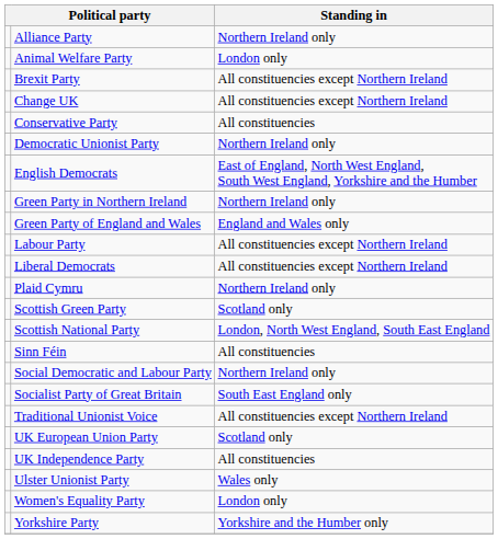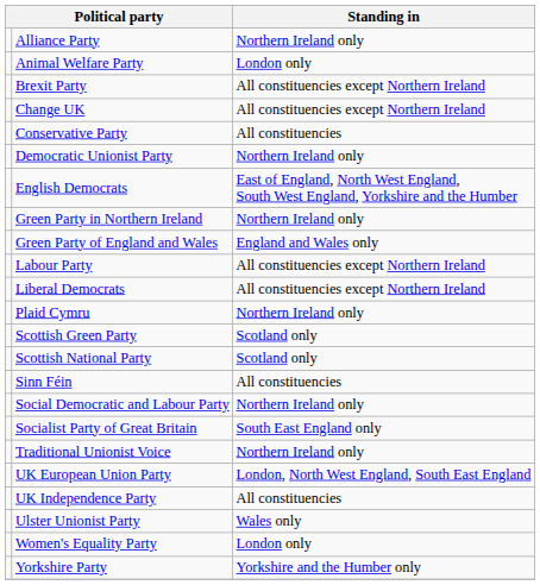 <table class="wikitable">
 <tr>
 <th Party colspan=2>Political party</th>
 <th>Standing in</th>
 </tr>
 <tr>
 <td></td>
 <td><a href='#'>Alliance Party</a></td>
 <td><a href='#'>Northern Ireland</a> only</td>
 </tr>
 <tr>
 <td></td>
 <td><a href='#'>Animal Welfare Party</a></td>
 <td><a href='#'>London</a> only</td>
 </tr>
 <tr>
 <td></td>
 <td><a href='#'>Brexit Party</a></td>
 <td>All constituencies except <a href='#'>Northern Ireland</a></td>
 </tr>
 <tr>
 <td></td>
 <td><a href='#'>Change UK</a></td>
 <td>All constituencies except <a href='#'>Northern Ireland</a></td>
 </tr>
 <tr>
 <td></td>
 <td><a href='#'>Conservative Party</a></td>
 <td>All constituencies</td>
 </tr>
 <tr>
 <td></td>
 <td><a href='#'>Democratic Unionist Party</a></td>
 <td><a href='#'>Northern Ireland</a> only</td>
 </tr>
 <tr>
 <td></td>
 <td><a href='#'>English Democrats</a></td>
 <td><a href='#'>East of England</a>, <a href='#'>North West England</a>,<br><a href='#'>South West England</a>, <a href='#'>Yorkshire and the Humber</a></td>
 </tr>
 <tr>
 <td></td>
 <td><a href='#'>Green Party in Northern Ireland</a></td>
 <td><a href='#'>Northern Ireland</a> only</td>
 </tr>
 <tr>
 <td></td>
 <td><a href='#'>Green Party of England and Wales</a></td>
 <td><a href='#'>England and Wales</a> only</td>
 </tr>
 <tr>
 <td></td>
 <td><a href='#'>Labour Party</a></td>
 <td>All constituencies except <a href='#'>Northern Ireland</a></td>
 </tr>
 <tr>
 <td></td>
 <td><a href='#'>Liberal Democrats</a></td>
 <td>All constituencies except <a href='#'>Northern Ireland</a></td>
 </tr>
 <tr>
 <td></td>
 <td><a href='#'>Plaid Cymru</a></td>
 <td><a href='#'>Northern Ireland</a> only</td>
 </tr>
 <tr>
 <td></td>
 <td><a href='#'>Scottish Green Party</a></td>
 <td><a href='#'>Scotland</a> only</td>
 </tr>
 <tr>
 <td></td>
 <td><a href='#'>Scottish National Party</a></td>
-<td><a href='#'>London</a>, <a href='#'>North West England</a>, <a href='#'>South East England</a></td>
+<td><a href='#'>Scotland</a> only</td>
 </tr>
 <tr>
 <td></td>
 <td><a href='#'>Sinn Féin</a></td>
 <td>All constituencies</td>
 </tr>
 <tr>
 <td></td>
 <td><a href='#'>Social Democratic and Labour Party</a></td>
 <td><a href='#'>Northern Ireland</a> only</td>
 </tr>
 <tr>
 <td></td>
 <td><a href='#'>Socialist Party of Great Britain</a></td>
 <td><a href='#'>South East England</a> only</td>
 </tr>
 <tr>
 <td></td>
 <td><a href='#'>Traditional Unionist Voice</a></td>
-<td>All constituencies except <a href='#'>Northern Ireland</a></td>
+<td><a href='#'>Northern Ireland</a> only</td>
 </tr>
 <tr>
 <td></td>
 <td><a href='#'>UK European Union Party</a></td>
-<td><a href='#'>Scotland</a> only</td>
+<td><a href='#'>London</a>, <a href='#'>North West England</a>, <a href='#'>South East England</a></td>
 </tr>
 <tr>
 <td></td>
 <td><a href='#'>UK Independence Party</a></td>
 <td>All constituencies</td>
 </tr>
 <tr>
 <td></td>
 <td><a href='#'>Ulster Unionist Party</a></td>
 <td><a href='#'>Wales</a> only</td>
 </tr>
 <tr>
 <td></td>
 <td><a href='#'>Women's Equality Party</a></td>
 <td><a href='#'>London</a> only</td>
 </tr>
 <tr>
 <td></td>
 <td><a href='#'>Yorkshire Party</a></td>
 <td><a href='#'>Yorkshire and the Humber</a> only</td>
 </tr>
 <tr>
 </tr>
 </table>
